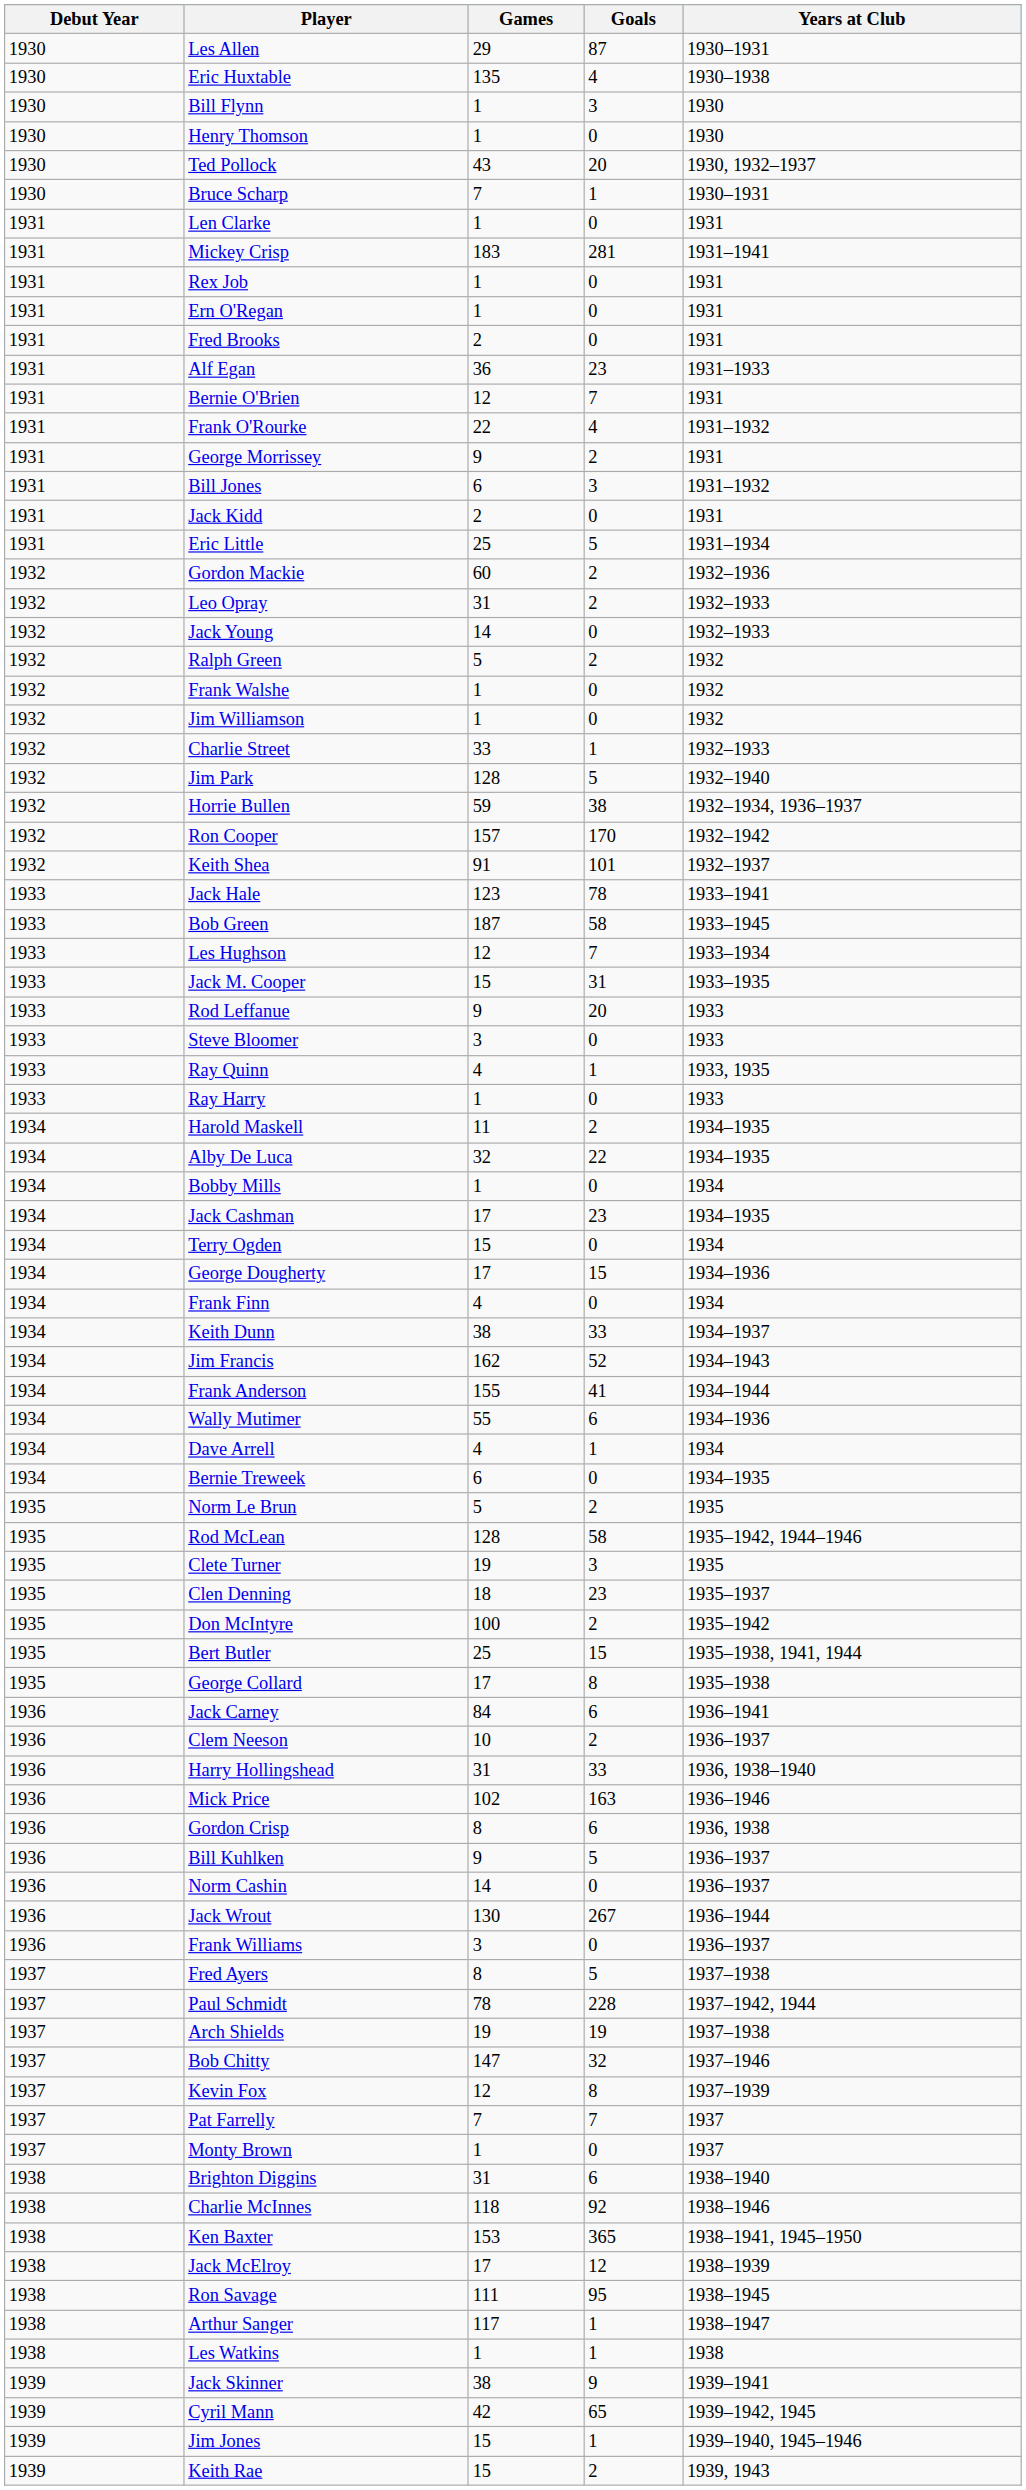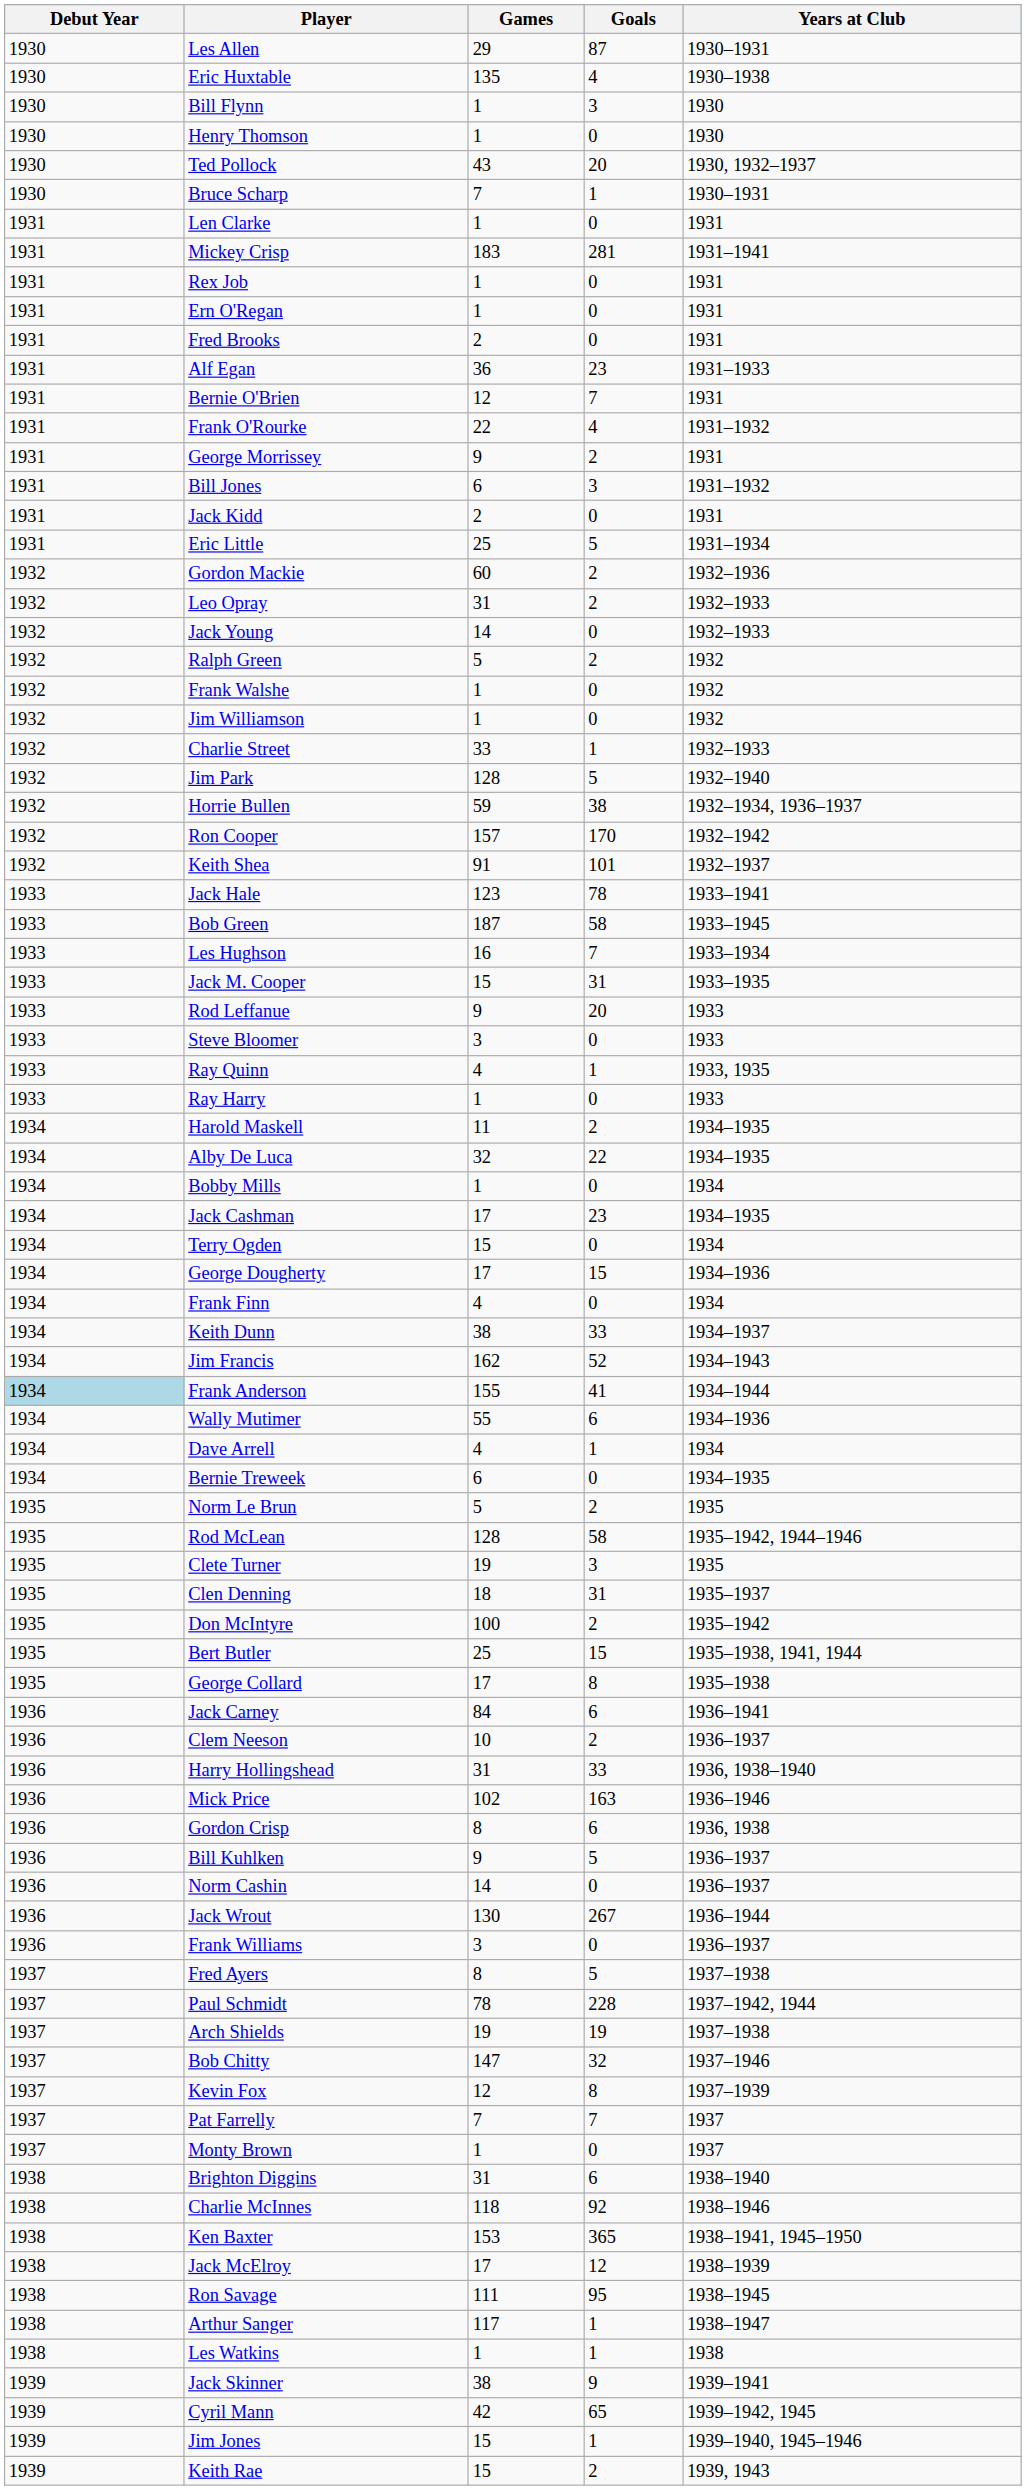 <table class="wikitable" style="width:70%;">
 <tr style="background:#87cefa;">
 <th>Debut Year</th>
 <th>Player</th>
 <th>Games</th>
 <th>Goals</th>
 <th>Years at Club</th>
 </tr>
 <tr>
 <td>1930</td>
 <td><a href='#'>Les Allen</a></td>
 <td>29</td>
 <td>87</td>
 <td>1930–1931</td>
 </tr>
 <tr>
 <td>1930</td>
 <td><a href='#'>Eric Huxtable</a></td>
 <td>135</td>
 <td>4</td>
 <td>1930–1938</td>
 </tr>
 <tr>
 <td>1930</td>
 <td><a href='#'>Bill Flynn</a></td>
 <td>1</td>
 <td>3</td>
 <td>1930</td>
 </tr>
 <tr>
 <td>1930</td>
 <td><a href='#'>Henry Thomson</a></td>
 <td>1</td>
 <td>0</td>
 <td>1930</td>
 </tr>
 <tr>
 <td>1930</td>
 <td><a href='#'>Ted Pollock</a></td>
 <td>43</td>
 <td>20</td>
 <td>1930, 1932–1937</td>
 </tr>
 <tr>
 <td>1930</td>
 <td><a href='#'>Bruce Scharp</a></td>
 <td>7</td>
 <td>1</td>
 <td>1930–1931</td>
 </tr>
 <tr>
 <td>1931</td>
 <td><a href='#'>Len Clarke</a></td>
 <td>1</td>
 <td>0</td>
 <td>1931</td>
 </tr>
 <tr>
 <td>1931</td>
 <td><a href='#'>Mickey Crisp</a></td>
 <td>183</td>
 <td>281</td>
 <td>1931–1941</td>
 </tr>
 <tr>
 <td>1931</td>
 <td><a href='#'>Rex Job</a></td>
 <td>1</td>
 <td>0</td>
 <td>1931</td>
 </tr>
 <tr>
 <td>1931</td>
 <td><a href='#'>Ern O'Regan</a></td>
 <td>1</td>
 <td>0</td>
 <td>1931</td>
 </tr>
 <tr>
 <td>1931</td>
 <td><a href='#'>Fred Brooks</a></td>
 <td>2</td>
 <td>0</td>
 <td>1931</td>
 </tr>
 <tr>
 <td>1931</td>
 <td><a href='#'>Alf Egan</a></td>
 <td>36</td>
 <td>23</td>
 <td>1931–1933</td>
 </tr>
 <tr>
 <td>1931</td>
 <td><a href='#'>Bernie O'Brien</a></td>
 <td>12</td>
 <td>7</td>
 <td>1931</td>
 </tr>
 <tr>
 <td>1931</td>
 <td><a href='#'>Frank O'Rourke</a></td>
 <td>22</td>
 <td>4</td>
 <td>1931–1932</td>
 </tr>
 <tr>
 <td>1931</td>
 <td><a href='#'>George Morrissey</a></td>
 <td>9</td>
 <td>2</td>
 <td>1931</td>
 </tr>
 <tr>
 <td>1931</td>
 <td><a href='#'>Bill Jones</a></td>
 <td>6</td>
 <td>3</td>
 <td>1931–1932</td>
 </tr>
 <tr>
 <td>1931</td>
 <td><a href='#'>Jack Kidd</a></td>
 <td>2</td>
 <td>0</td>
 <td>1931</td>
 </tr>
 <tr>
 <td>1931</td>
 <td><a href='#'>Eric Little</a></td>
 <td>25</td>
 <td>5</td>
 <td>1931–1934</td>
 </tr>
 <tr>
 <td>1932</td>
 <td><a href='#'>Gordon Mackie</a></td>
 <td>60</td>
 <td>2</td>
 <td>1932–1936</td>
 </tr>
 <tr>
 <td>1932</td>
 <td><a href='#'>Leo Opray</a></td>
 <td>31</td>
 <td>2</td>
 <td>1932–1933</td>
 </tr>
 <tr>
 <td>1932</td>
 <td><a href='#'>Jack Young</a></td>
 <td>14</td>
 <td>0</td>
 <td>1932–1933</td>
 </tr>
 <tr>
 <td>1932</td>
 <td><a href='#'>Ralph Green</a></td>
 <td>5</td>
 <td>2</td>
 <td>1932</td>
 </tr>
 <tr>
 <td>1932</td>
 <td><a href='#'>Frank Walshe</a></td>
 <td>1</td>
 <td>0</td>
 <td>1932</td>
 </tr>
 <tr>
 <td>1932</td>
 <td><a href='#'>Jim Williamson</a></td>
 <td>1</td>
 <td>0</td>
 <td>1932</td>
 </tr>
 <tr>
 <td>1932</td>
 <td><a href='#'>Charlie Street</a></td>
 <td>33</td>
 <td>1</td>
 <td>1932–1933</td>
 </tr>
 <tr>
 <td>1932</td>
 <td><a href='#'>Jim Park</a></td>
 <td>128</td>
 <td>5</td>
 <td>1932–1940</td>
 </tr>
 <tr>
 <td>1932</td>
 <td><a href='#'>Horrie Bullen</a></td>
 <td>59</td>
 <td>38</td>
 <td>1932–1934, 1936–1937</td>
 </tr>
 <tr>
 <td>1932</td>
 <td><a href='#'>Ron Cooper</a></td>
 <td>157</td>
 <td>170</td>
 <td>1932–1942</td>
 </tr>
 <tr>
 <td>1932</td>
 <td><a href='#'>Keith Shea</a></td>
 <td>91</td>
 <td>101</td>
 <td>1932–1937</td>
 </tr>
 <tr>
 <td>1933</td>
 <td><a href='#'>Jack Hale</a></td>
 <td>123</td>
 <td>78</td>
 <td>1933–1941</td>
 </tr>
 <tr>
 <td>1933</td>
 <td><a href='#'>Bob Green</a></td>
 <td>187</td>
 <td>58</td>
 <td>1933–1945</td>
 </tr>
 <tr>
 <td>1933</td>
 <td><a href='#'>Les Hughson</a></td>
-<td>12</td>
+<td>16</td>
 <td>7</td>
 <td>1933–1934</td>
 </tr>
 <tr>
 <td>1933</td>
 <td><a href='#'>Jack M. Cooper</a></td>
 <td>15</td>
 <td>31</td>
 <td>1933–1935</td>
 </tr>
 <tr>
 <td>1933</td>
 <td><a href='#'>Rod Leffanue</a></td>
 <td>9</td>
 <td>20</td>
 <td>1933</td>
 </tr>
 <tr>
 <td>1933</td>
 <td><a href='#'>Steve Bloomer</a></td>
 <td>3</td>
 <td>0</td>
 <td>1933</td>
 </tr>
 <tr>
 <td>1933</td>
 <td><a href='#'>Ray Quinn</a></td>
 <td>4</td>
 <td>1</td>
 <td>1933, 1935</td>
 </tr>
 <tr>
 <td>1933</td>
 <td><a href='#'>Ray Harry</a></td>
 <td>1</td>
 <td>0</td>
 <td>1933</td>
 </tr>
 <tr>
 <td>1934</td>
 <td><a href='#'>Harold Maskell</a></td>
 <td>11</td>
 <td>2</td>
 <td>1934–1935</td>
 </tr>
 <tr>
 <td>1934</td>
 <td><a href='#'>Alby De Luca</a></td>
 <td>32</td>
 <td>22</td>
 <td>1934–1935</td>
 </tr>
 <tr>
 <td>1934</td>
 <td><a href='#'>Bobby Mills</a></td>
 <td>1</td>
 <td>0</td>
 <td>1934</td>
 </tr>
 <tr>
 <td>1934</td>
 <td><a href='#'>Jack Cashman</a></td>
 <td>17</td>
 <td>23</td>
 <td>1934–1935</td>
 </tr>
 <tr>
 <td>1934</td>
 <td><a href='#'>Terry Ogden</a></td>
 <td>15</td>
 <td>0</td>
 <td>1934</td>
 </tr>
 <tr>
 <td>1934</td>
 <td><a href='#'>George Dougherty</a></td>
 <td>17</td>
 <td>15</td>
 <td>1934–1936</td>
 </tr>
 <tr>
 <td>1934</td>
 <td><a href='#'>Frank Finn</a></td>
 <td>4</td>
 <td>0</td>
 <td>1934</td>
 </tr>
 <tr>
 <td>1934</td>
 <td><a href='#'>Keith Dunn</a></td>
 <td>38</td>
 <td>33</td>
 <td>1934–1937</td>
 </tr>
 <tr>
 <td>1934</td>
 <td><a href='#'>Jim Francis</a></td>
 <td>162</td>
 <td>52</td>
 <td>1934–1943</td>
 </tr>
 <tr>
-<td>1934</td>
+<td style="background: lightblue;">1934</td>
 <td><a href='#'>Frank Anderson</a></td>
 <td>155</td>
 <td>41</td>
 <td>1934–1944</td>
 </tr>
 <tr>
 <td>1934</td>
 <td><a href='#'>Wally Mutimer</a></td>
 <td>55</td>
 <td>6</td>
 <td>1934–1936</td>
 </tr>
 <tr>
 <td>1934</td>
 <td><a href='#'>Dave Arrell</a></td>
 <td>4</td>
 <td>1</td>
 <td>1934</td>
 </tr>
 <tr>
 <td>1934</td>
 <td><a href='#'>Bernie Treweek</a></td>
 <td>6</td>
 <td>0</td>
 <td>1934–1935</td>
 </tr>
 <tr>
 <td>1935</td>
 <td><a href='#'>Norm Le Brun</a></td>
 <td>5</td>
 <td>2</td>
 <td>1935</td>
 </tr>
 <tr>
 <td>1935</td>
 <td><a href='#'>Rod McLean</a></td>
 <td>128</td>
 <td>58</td>
 <td>1935–1942, 1944–1946</td>
 </tr>
 <tr>
 <td>1935</td>
 <td><a href='#'>Clete Turner</a></td>
 <td>19</td>
 <td>3</td>
 <td>1935</td>
 </tr>
 <tr>
 <td>1935</td>
 <td><a href='#'>Clen Denning</a></td>
 <td>18</td>
-<td>23</td>
+<td>31</td>
 <td>1935–1937</td>
 </tr>
 <tr>
 <td>1935</td>
 <td><a href='#'>Don McIntyre</a></td>
 <td>100</td>
 <td>2</td>
 <td>1935–1942</td>
 </tr>
 <tr>
 <td>1935</td>
 <td><a href='#'>Bert Butler</a></td>
 <td>25</td>
 <td>15</td>
 <td>1935–1938, 1941, 1944</td>
 </tr>
 <tr>
 <td>1935</td>
 <td><a href='#'>George Collard</a></td>
 <td>17</td>
 <td>8</td>
 <td>1935–1938</td>
 </tr>
 <tr>
 <td>1936</td>
 <td><a href='#'>Jack Carney</a></td>
 <td>84</td>
 <td>6</td>
 <td>1936–1941</td>
 </tr>
 <tr>
 <td>1936</td>
 <td><a href='#'>Clem Neeson</a></td>
 <td>10</td>
 <td>2</td>
 <td>1936–1937</td>
 </tr>
 <tr>
 <td>1936</td>
 <td><a href='#'>Harry Hollingshead</a></td>
 <td>31</td>
 <td>33</td>
 <td>1936, 1938–1940</td>
 </tr>
 <tr>
 <td>1936</td>
 <td><a href='#'>Mick Price</a></td>
 <td>102</td>
 <td>163</td>
 <td>1936–1946</td>
 </tr>
 <tr>
 <td>1936</td>
 <td><a href='#'>Gordon Crisp</a></td>
 <td>8</td>
 <td>6</td>
 <td>1936, 1938</td>
 </tr>
 <tr>
 <td>1936</td>
 <td><a href='#'>Bill Kuhlken</a></td>
 <td>9</td>
 <td>5</td>
 <td>1936–1937</td>
 </tr>
 <tr>
 <td>1936</td>
 <td><a href='#'>Norm Cashin</a></td>
 <td>14</td>
 <td>0</td>
 <td>1936–1937</td>
 </tr>
 <tr>
 <td>1936</td>
 <td><a href='#'>Jack Wrout</a></td>
 <td>130</td>
 <td>267</td>
 <td>1936–1944</td>
 </tr>
 <tr>
 <td>1936</td>
 <td><a href='#'>Frank Williams</a></td>
 <td>3</td>
 <td>0</td>
 <td>1936–1937</td>
 </tr>
 <tr>
 <td>1937</td>
 <td><a href='#'>Fred Ayers</a></td>
 <td>8</td>
 <td>5</td>
 <td>1937–1938</td>
 </tr>
 <tr>
 <td>1937</td>
 <td><a href='#'>Paul Schmidt</a></td>
 <td>78</td>
 <td>228</td>
 <td>1937–1942, 1944</td>
 </tr>
 <tr>
 <td>1937</td>
 <td><a href='#'>Arch Shields</a></td>
 <td>19</td>
 <td>19</td>
 <td>1937–1938</td>
 </tr>
 <tr>
 <td>1937</td>
 <td><a href='#'>Bob Chitty</a></td>
 <td>147</td>
 <td>32</td>
 <td>1937–1946</td>
 </tr>
 <tr>
 <td>1937</td>
 <td><a href='#'>Kevin Fox</a></td>
 <td>12</td>
 <td>8</td>
 <td>1937–1939</td>
 </tr>
 <tr>
 <td>1937</td>
 <td><a href='#'>Pat Farrelly</a></td>
 <td>7</td>
 <td>7</td>
 <td>1937</td>
 </tr>
 <tr>
 <td>1937</td>
 <td><a href='#'>Monty Brown</a></td>
 <td>1</td>
 <td>0</td>
 <td>1937</td>
 </tr>
 <tr>
 <td>1938</td>
 <td><a href='#'>Brighton Diggins</a></td>
 <td>31</td>
 <td>6</td>
 <td>1938–1940</td>
 </tr>
 <tr>
 <td>1938</td>
 <td><a href='#'>Charlie McInnes</a></td>
 <td>118</td>
 <td>92</td>
 <td>1938–1946</td>
 </tr>
 <tr>
 <td>1938</td>
 <td><a href='#'>Ken Baxter</a></td>
 <td>153</td>
 <td>365</td>
 <td>1938–1941, 1945–1950</td>
 </tr>
 <tr>
 <td>1938</td>
 <td><a href='#'>Jack McElroy</a></td>
 <td>17</td>
 <td>12</td>
 <td>1938–1939</td>
 </tr>
 <tr>
 <td>1938</td>
 <td><a href='#'>Ron Savage</a></td>
 <td>111</td>
 <td>95</td>
 <td>1938–1945</td>
 </tr>
 <tr>
 <td>1938</td>
 <td><a href='#'>Arthur Sanger</a></td>
 <td>117</td>
 <td>1</td>
 <td>1938–1947</td>
 </tr>
 <tr>
 <td>1938</td>
 <td><a href='#'>Les Watkins</a></td>
 <td>1</td>
 <td>1</td>
 <td>1938</td>
 </tr>
 <tr>
 <td>1939</td>
 <td><a href='#'>Jack Skinner</a></td>
 <td>38</td>
 <td>9</td>
 <td>1939–1941</td>
 </tr>
 <tr>
 <td>1939</td>
 <td><a href='#'>Cyril Mann</a></td>
 <td>42</td>
 <td>65</td>
 <td>1939–1942, 1945</td>
 </tr>
 <tr>
 <td>1939</td>
 <td><a href='#'>Jim Jones</a></td>
 <td>15</td>
 <td>1</td>
 <td>1939–1940, 1945–1946</td>
 </tr>
 <tr>
 <td>1939</td>
 <td><a href='#'>Keith Rae</a></td>
 <td>15</td>
 <td>2</td>
 <td>1939, 1943</td>
 </tr>
 </table>
